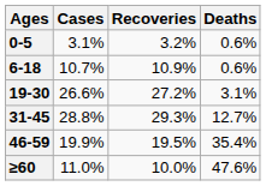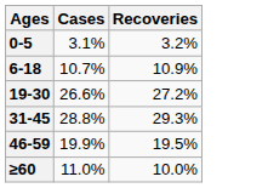 <table class="wikitable float sortable" style="text-align:right; font-size:85%;">
 <tr>
 <th>Ages</th>
 <th>Cases</th>
 <th>Recoveries</th>
-<th>Deaths</th>
 </tr>
 <tr>
 <th style="text-align:left;">0-5</th>
 <td>3.1%</td>
 <td>3.2%</td>
-<td>0.6%</td>
 </tr>
 <tr>
 <th style="text-align:left;">6-18</th>
 <td>10.7%</td>
 <td>10.9%</td>
-<td>0.6%</td>
 </tr>
 <tr>
 <th style="text-align:left;">19-30</th>
 <td>26.6%</td>
 <td>27.2%</td>
-<td>3.1%</td>
 </tr>
 <tr>
 <th style="text-align:left;">31-45</th>
 <td>28.8%</td>
 <td>29.3%</td>
-<td>12.7%</td>
 </tr>
 <tr>
 <th style="text-align:left;">46-59</th>
 <td>19.9%</td>
 <td>19.5%</td>
-<td>35.4%</td>
 </tr>
 <tr>
 <th style="text-align:left;">≥60</th>
 <td>11.0%</td>
 <td>10.0%</td>
-<td>47.6%</td>
 </tr>
 </table>
